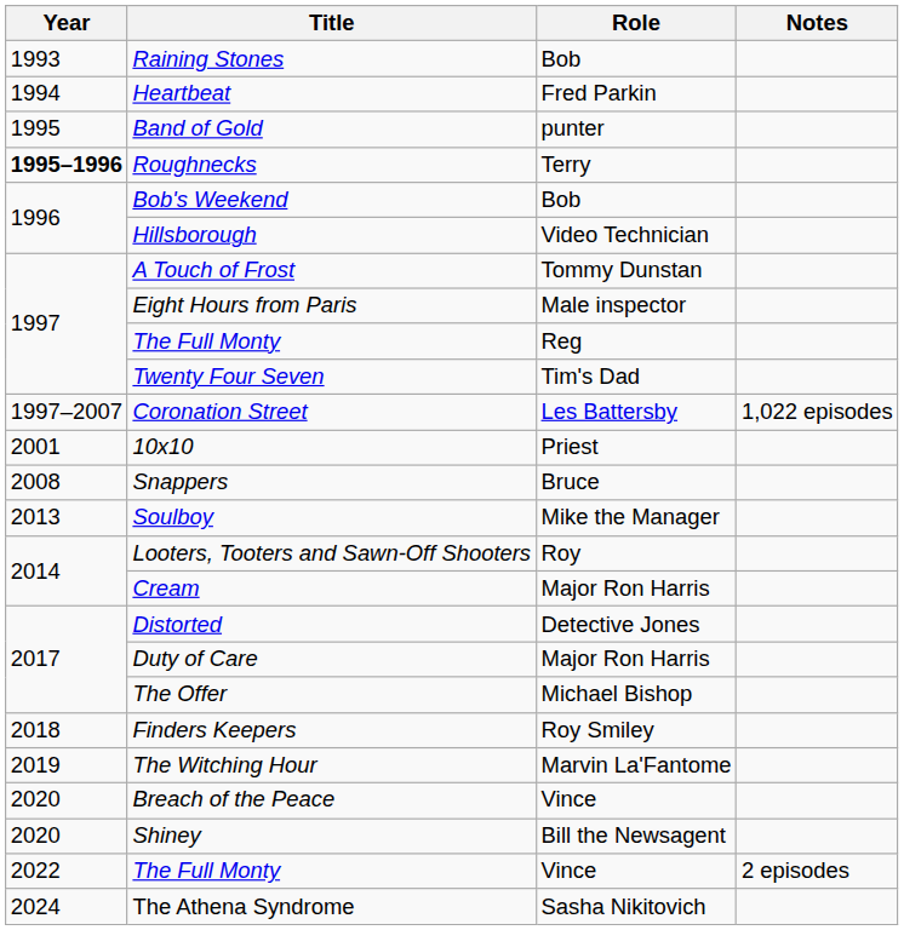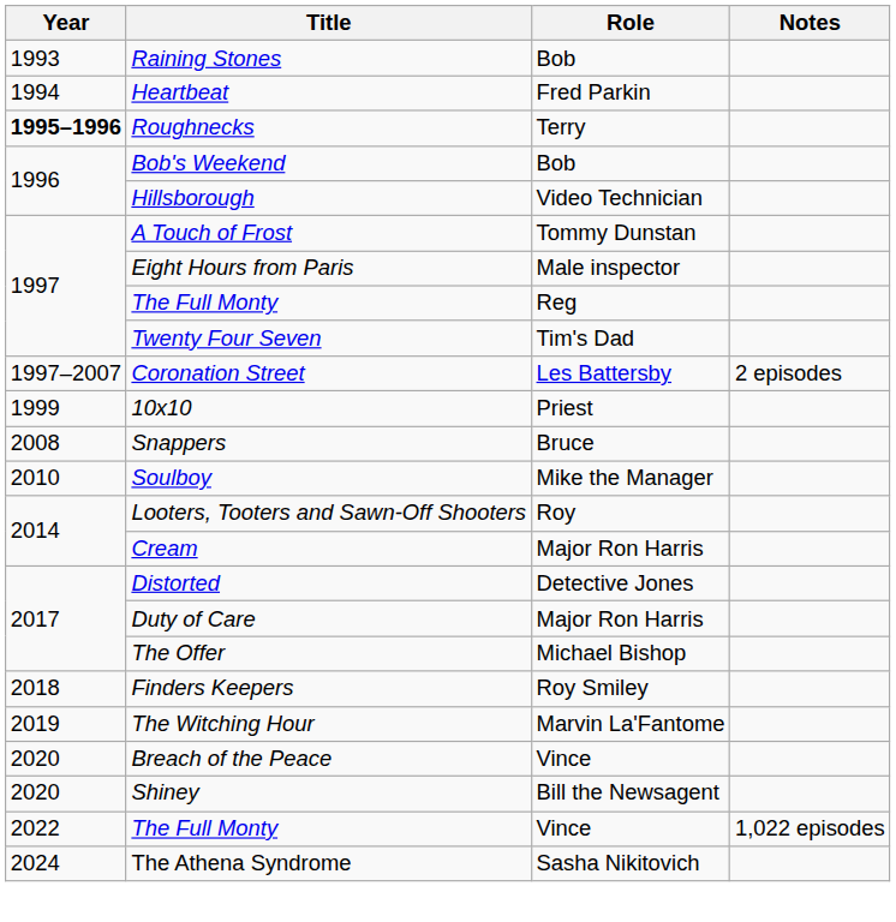 <table class="wikitable">
 <tr>
 <th>Year</th>
 <th>Title</th>
 <th>Role</th>
 <th>Notes</th>
 </tr>
 <tr>
 <td>1993</td>
 <td><em><a href='#'>Raining Stones</a></em></td>
 <td>Bob</td>
 <td></td>
 </tr>
 <tr>
 <td>1994</td>
 <td><em><a href='#'>Heartbeat</a></em></td>
 <td>Fred Parkin</td>
-<td></td>
-</tr>
-<tr>
-<td>1995</td>
-<td><em><a href='#'>Band of Gold</a></em></td>
-<td>punter</td>
 <td></td>
 </tr>
 <tr>
 <td><strong>1995–1996</strong></td>
 <td><em><a href='#'>Roughnecks</a></em></td>
 <td>Terry</td>
 <td></td>
 </tr>
 <tr>
 <td rowspan="2">1996</td>
 <td><em><a href='#'>Bob's Weekend</a></em></td>
 <td>Bob</td>
 <td></td>
 </tr>
 <tr>
 <td><em><a href='#'>Hillsborough</a></em></td>
 <td>Video Technician</td>
 <td></td>
 </tr>
 <tr>
 <td rowspan="4">1997</td>
 <td><em><a href='#'>A Touch of Frost</a></em></td>
 <td>Tommy Dunstan</td>
 <td></td>
 </tr>
 <tr>
 <td><em>Eight Hours from Paris</em></td>
 <td>Male inspector</td>
 <td></td>
 </tr>
 <tr>
 <td><em><a href='#'>The Full Monty</a></em></td>
 <td>Reg</td>
 <td></td>
 </tr>
 <tr>
 <td><em><a href='#'>Twenty Four Seven</a></em></td>
 <td>Tim's Dad</td>
 <td></td>
 </tr>
 <tr>
 <td>1997–2007</td>
 <td><em><a href='#'>Coronation Street</a></em></td>
 <td><a href='#'>Les Battersby</a></td>
-<td>1,022 episodes</td>
+<td>2 episodes</td>
 </tr>
 <tr>
-<td>2001</td>
+<td>1999</td>
 <td><em>10x10</em></td>
 <td>Priest</td>
 <td></td>
 </tr>
 <tr>
 <td>2008</td>
 <td><em>Snappers</em></td>
 <td>Bruce</td>
 <td></td>
 </tr>
 <tr>
-<td>2013</td>
+<td>2010</td>
 <td><em><a href='#'>Soulboy</a></em></td>
 <td>Mike the Manager</td>
 <td></td>
 </tr>
 <tr>
 <td rowspan="2">2014</td>
 <td><em>Looters, Tooters and Sawn-Off Shooters</em></td>
 <td>Roy</td>
 <td></td>
 </tr>
 <tr>
 <td><em><a href='#'>Cream</a></em></td>
 <td>Major Ron Harris</td>
 <td></td>
 </tr>
 <tr>
 <td rowspan="3">2017</td>
 <td><em><a href='#'>Distorted</a></em></td>
 <td>Detective Jones</td>
 <td></td>
 </tr>
 <tr>
 <td><em>Duty of Care</em></td>
 <td>Major Ron Harris</td>
 <td></td>
 </tr>
 <tr>
 <td><em>The Offer</em></td>
 <td>Michael Bishop</td>
 <td></td>
 </tr>
 <tr>
 <td>2018</td>
 <td><em>Finders Keepers</em></td>
 <td>Roy Smiley</td>
 <td></td>
 </tr>
 <tr>
 <td>2019</td>
 <td><em>The Witching Hour</em></td>
 <td>Marvin La'Fantome</td>
 <td></td>
 </tr>
 <tr>
 <td>2020</td>
 <td><em>Breach of the Peace</em></td>
 <td>Vince</td>
 <td></td>
 </tr>
 <tr>
 <td>2020</td>
 <td><em>Shiney</em></td>
 <td>Bill the Newsagent</td>
 <td></td>
 </tr>
 <tr>
 <td>2022</td>
 <td><em><a href='#'>The Full Monty</a></em></td>
 <td>Vince</td>
-<td>2 episodes</td>
+<td>1,022 episodes</td>
 </tr>
 <tr>
 <td>2024</td>
 <td>The Athena Syndrome</td>
 <td>Sasha Nikitovich</td>
 <td></td>
 </tr>
 </table>
